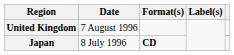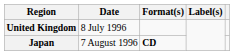 <table class="wikitable plainrowheaders">
 <tr>
 <th scope="col">Region</th>
 <th scope="col">Date</th>
 <th scope="col">Format(s)</th>
 <th scope="col">Label(s)</th>
 <th scope="col"></th>
 </tr>
 <tr>
 <th scope="row">United Kingdom</th>
-<td>7 August 1996</td>
+<td>8 July 1996</td>
 <td></td>
 <td rowspan="2"></td>
 <td></td>
 </tr>
 <tr>
 <th scope="row">Japan</th>
-<td>8 July 1996</td>
+<td>7 August 1996</td>
 <td><strong>CD</strong></td>
 <td></td>
 </tr>
 </table>
